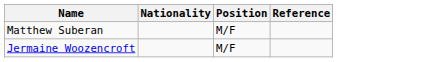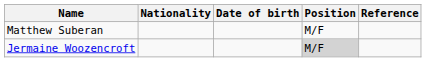 <table class="wikitable">
 <tr>
 <th>Name</th>
 <th>Nationality</th>
+<th>Date of birth</th>
 <th>Position</th>
 <th>Reference</th>
 </tr>
 <tr>
 <td>Matthew Suberan</td>
+<td></td>
 <td></td>
 <td>M/F</td>
 <td></td>
 </tr>
 <tr>
 <td><a href='#'>Jermaine Woozencroft</a></td>
 <td></td>
-<td>M/F</td>
+<td></td>
+<td style="background: lightgrey;">M/F</td>
 <td></td>
 </tr>
 </table>
